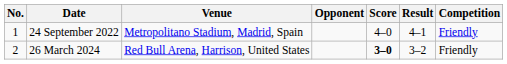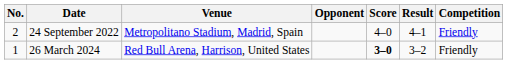 <table class="wikitable sortable">
 <tr>
 <th scope="col">No.</th>
 <th scope="col">Date</th>
 <th scope="col">Venue</th>
 <th scope="col">Opponent</th>
 <th scope="col">Score</th>
 <th scope="col">Result</th>
 <th scope="col">Competition</th>
 </tr>
 <tr>
-<td align="center">1</td>
+<td align="center">2</td>
 <td>24 September 2022</td>
 <td><a href='#'>Metropolitano Stadium</a>, <a href='#'>Madrid</a>, Spain</td>
 <td></td>
 <td align="center">4–0</td>
 <td align="center">4–1</td>
 <td><a href='#'>Friendly</a></td>
 </tr>
 <tr>
-<td align="center">2</td>
+<td align="center">1</td>
 <td>26 March 2024</td>
 <td><a href='#'>Red Bull Arena</a>, <a href='#'>Harrison</a>, United States</td>
 <td></td>
 <td align="center"><strong>3–0</strong></td>
 <td align="center">3–2</td>
 <td>Friendly</td>
 </tr>
 </table>
